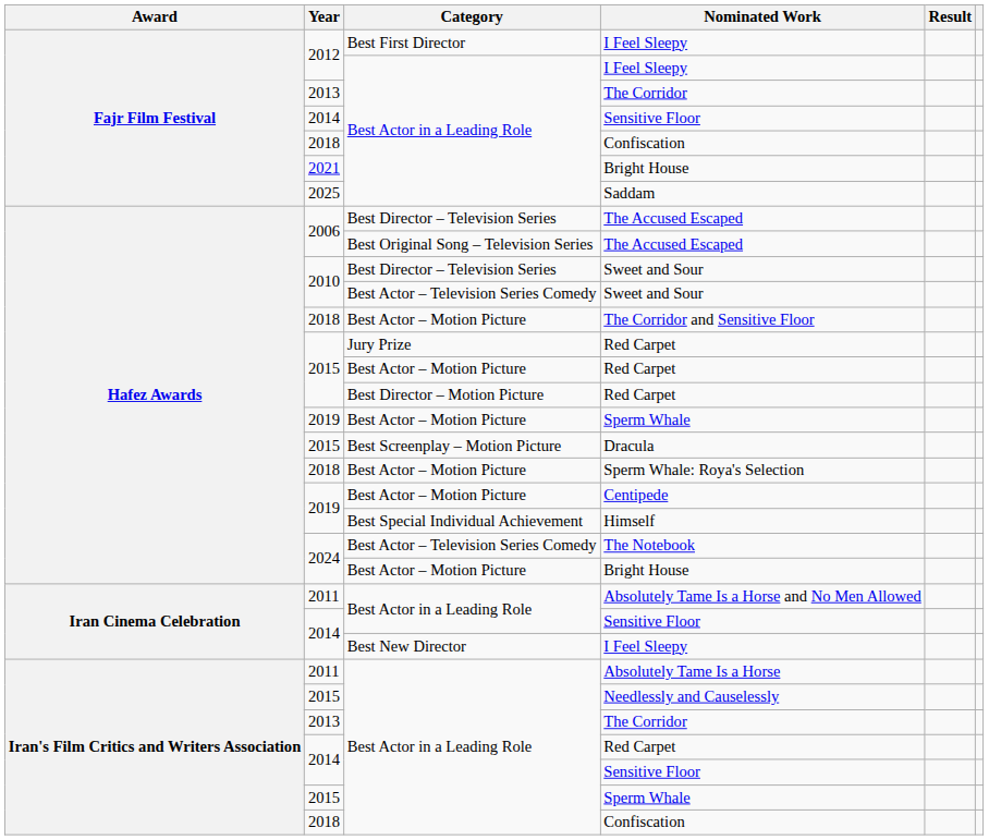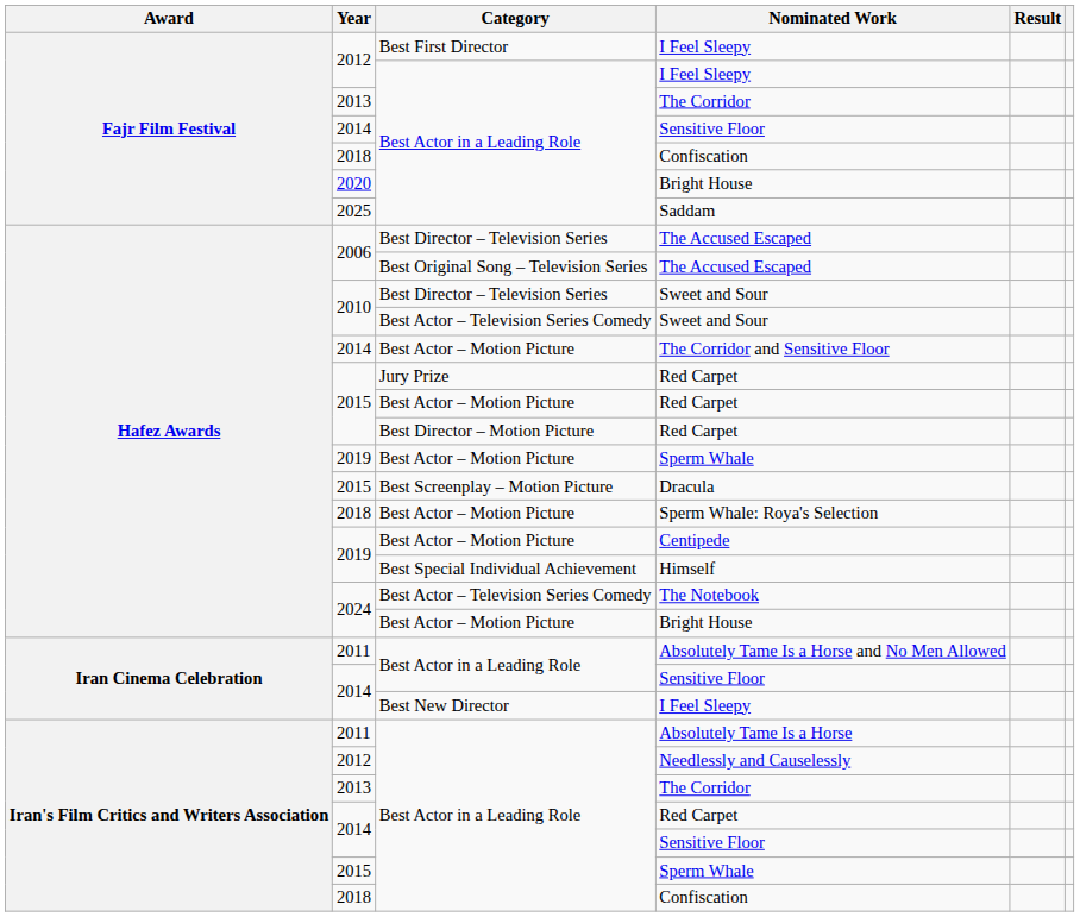 <table class="wikitable sortable plainrowheaders">
 <tr>
 <th scope="col">Award</th>
 <th scope="col">Year</th>
 <th scope="col">Category</th>
 <th scope="col">Nominated Work</th>
 <th scope="col">Result</th>
 <th class="unsortable" scope="col"></th>
 </tr>
 <tr>
 <th rowspan="7" scope="row"><a href='#'>Fajr Film Festival</a></th>
 <td rowspan="2">2012</td>
 <td>Best First Director</td>
 <td><a href='#'>I Feel Sleepy</a></td>
 <td></td>
 <td></td>
 </tr>
 <tr>
 <td rowspan="6"><a href='#'>Best Actor in a Leading Role</a></td>
 <td><a href='#'>I Feel Sleepy</a></td>
 <td></td>
 <td></td>
 </tr>
 <tr>
 <td>2013</td>
 <td><a href='#'>The Corridor</a></td>
 <td></td>
 <td></td>
 </tr>
 <tr>
 <td>2014</td>
 <td><a href='#'>Sensitive Floor</a></td>
 <td></td>
 <td></td>
 </tr>
 <tr>
 <td>2018</td>
 <td>Confiscation</td>
 <td></td>
 <td></td>
 </tr>
 <tr>
-<td><a href='#'>2021</a></td>
+<td><a href='#'>2020</a></td>
 <td>Bright House</td>
 <td></td>
 <td></td>
 </tr>
 <tr>
 <td>2025</td>
 <td>Saddam</td>
 <td></td>
 <td></td>
 </tr>
 <tr>
 <th rowspan="15" scope="row"><a href='#'>Hafez Awards</a></th>
 <td rowspan="2">2006</td>
 <td>Best Director – Television Series</td>
 <td><a href='#'>The Accused Escaped</a></td>
 <td></td>
 <td></td>
 </tr>
 <tr>
 <td>Best Original Song – Television Series</td>
 <td><a href='#'>The Accused Escaped</a></td>
 <td></td>
 <td></td>
 </tr>
 <tr>
 <td rowspan="2">2010</td>
 <td>Best Director – Television Series</td>
 <td>Sweet and Sour</td>
 <td></td>
 <td></td>
 </tr>
 <tr>
 <td>Best Actor – Television Series Comedy</td>
 <td>Sweet and Sour</td>
 <td></td>
 <td></td>
 </tr>
 <tr>
-<td>2018</td>
+<td>2014</td>
 <td>Best Actor – Motion Picture</td>
 <td><a href='#'>The Corridor</a> and <a href='#'>Sensitive Floor</a></td>
 <td></td>
 <td></td>
 </tr>
 <tr>
 <td rowspan="3">2015</td>
 <td>Jury Prize</td>
 <td>Red Carpet</td>
 <td></td>
 <td></td>
 </tr>
 <tr>
 <td>Best Actor – Motion Picture</td>
 <td>Red Carpet</td>
 <td></td>
 <td></td>
 </tr>
 <tr>
 <td>Best Director – Motion Picture</td>
 <td>Red Carpet</td>
 <td></td>
 <td></td>
 </tr>
 <tr>
 <td>2019</td>
 <td>Best Actor – Motion Picture</td>
 <td><a href='#'>Sperm Whale</a></td>
 <td></td>
 <td></td>
 </tr>
 <tr>
 <td>2015</td>
 <td>Best Screenplay – Motion Picture</td>
 <td>Dracula</td>
 <td></td>
 <td></td>
 </tr>
 <tr>
 <td>2018</td>
 <td>Best Actor – Motion Picture</td>
 <td>Sperm Whale: Roya's Selection</td>
 <td></td>
 <td></td>
 </tr>
 <tr>
 <td rowspan="2">2019</td>
 <td>Best Actor – Motion Picture</td>
 <td><a href='#'>Centipede</a></td>
 <td></td>
 <td></td>
 </tr>
 <tr>
 <td>Best Special Individual Achievement</td>
 <td>Himself</td>
 <td></td>
 <td></td>
 </tr>
 <tr>
 <td rowspan="2">2024</td>
 <td>Best Actor – Television Series Comedy</td>
 <td><a href='#'>The Notebook</a></td>
 <td></td>
 <td></td>
 </tr>
 <tr>
 <td>Best Actor – Motion Picture</td>
 <td>Bright House</td>
 <td></td>
 <td></td>
 </tr>
 <tr>
 <th rowspan="3" scope="row">Iran Cinema Celebration</th>
 <td>2011</td>
 <td rowspan="2">Best Actor in a Leading Role</td>
 <td><a href='#'>Absolutely Tame Is a Horse</a> and <a href='#'>No Men Allowed</a></td>
 <td></td>
 <td></td>
 </tr>
 <tr>
 <td rowspan="2">2014</td>
 <td><a href='#'>Sensitive Floor</a></td>
 <td></td>
 <td></td>
 </tr>
 <tr>
 <td>Best New Director</td>
 <td><a href='#'>I Feel Sleepy</a></td>
 <td></td>
 <td></td>
 </tr>
 <tr>
 <th rowspan="7" scope="row">Iran's Film Critics and Writers Association</th>
 <td>2011</td>
 <td rowspan="7">Best Actor in a Leading Role</td>
 <td><a href='#'>Absolutely Tame Is a Horse</a></td>
 <td></td>
 <td></td>
 </tr>
 <tr>
-<td>2015</td>
+<td>2012</td>
 <td><a href='#'>Needlessly and Causelessly</a></td>
 <td></td>
 <td></td>
 </tr>
 <tr>
 <td>2013</td>
 <td><a href='#'>The Corridor</a></td>
 <td></td>
 <td></td>
 </tr>
 <tr>
 <td rowspan="2">2014</td>
 <td>Red Carpet</td>
 <td></td>
 <td></td>
 </tr>
 <tr>
 <td><a href='#'>Sensitive Floor</a></td>
 <td></td>
 <td></td>
 </tr>
 <tr>
 <td>2015</td>
 <td><a href='#'>Sperm Whale</a></td>
 <td></td>
 <td></td>
 </tr>
 <tr>
 <td>2018</td>
 <td>Confiscation</td>
 <td></td>
 <td></td>
 </tr>
 </table>
